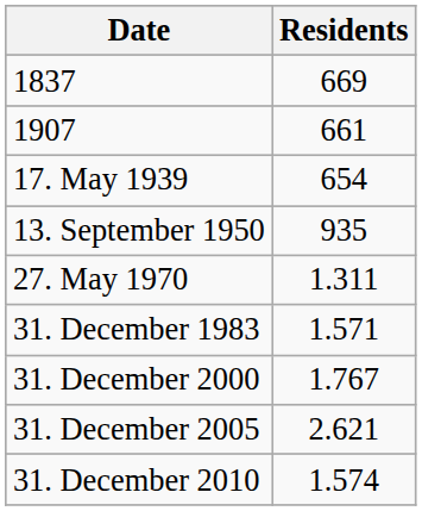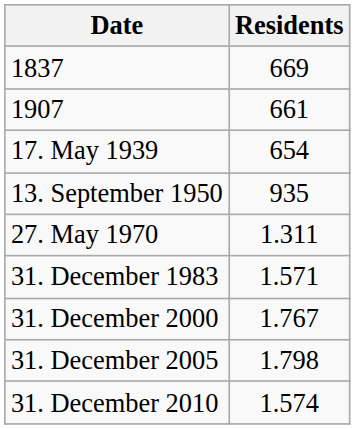 <table class="wikitable">
 <tr>
 <th>Date</th>
 <th>Residents</th>
 </tr>
 <tr>
 <td>1837</td>
 <td align="center">669</td>
 </tr>
 <tr>
 <td>1907</td>
 <td align="center">661</td>
 </tr>
 <tr>
 <td>17. May 1939</td>
 <td align="center">654</td>
 </tr>
 <tr>
 <td>13. September 1950</td>
 <td align="center">935</td>
 </tr>
 <tr>
 <td>27. May 1970</td>
 <td align="center">1.311</td>
 </tr>
 <tr>
 <td>31. December 1983</td>
 <td align="center">1.571</td>
 </tr>
 <tr>
 <td>31. December 2000</td>
 <td align="center">1.767</td>
 </tr>
 <tr>
 <td>31. December 2005</td>
-<td align="center">2.621</td>
+<td align="center">1.798</td>
 </tr>
 <tr>
 <td>31. December 2010</td>
 <td align="center">1.574</td>
 </tr>
 </table>
